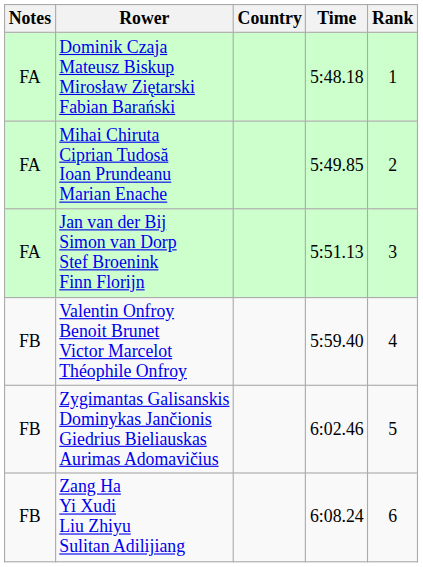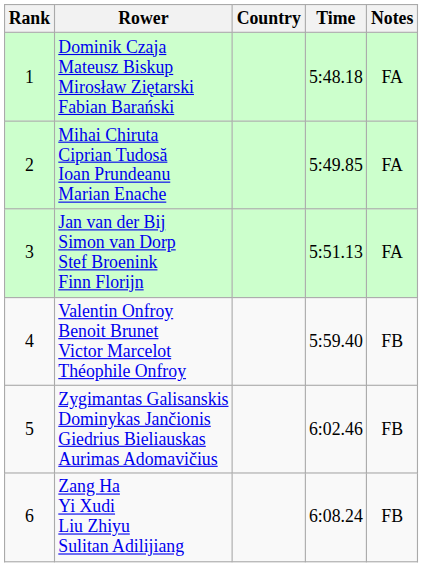 <table class="wikitable" style="text-align:center">
 <tr>
-<th>Notes</th>
+<th>Rank</th>
 <th>Rower</th>
 <th>Country</th>
 <th>Time</th>
-<th>Rank</th>
+<th>Notes</th>
 </tr>
 <tr bgcolor=ccffcc>
-<td>FA</td>
+<td>1</td>
 <td align="left"><a href='#'>Dominik Czaja</a><br><a href='#'>Mateusz Biskup</a><br><a href='#'>Mirosław Ziętarski</a><br><a href='#'>Fabian Barański</a></td>
 <td align="left"></td>
 <td>5:48.18</td>
-<td>1</td>
+<td>FA</td>
 </tr>
 <tr bgcolor=ccffcc>
-<td>FA</td>
+<td>2</td>
 <td align="left"><a href='#'>Mihai Chiruta</a><br><a href='#'>Ciprian Tudosă</a><br><a href='#'>Ioan Prundeanu</a><br><a href='#'>Marian Enache</a></td>
 <td align="left"></td>
 <td>5:49.85</td>
-<td>2</td>
+<td>FA</td>
 </tr>
 <tr bgcolor=ccffcc>
-<td>FA</td>
+<td>3</td>
 <td align="left"><a href='#'>Jan van der Bij</a><br><a href='#'>Simon van Dorp</a><br><a href='#'>Stef Broenink</a><br><a href='#'>Finn Florijn</a></td>
 <td align="left"></td>
 <td>5:51.13</td>
-<td>3</td>
+<td>FA</td>
 </tr>
 <tr>
-<td>FB</td>
+<td>4</td>
 <td align="left"><a href='#'>Valentin Onfroy</a><br><a href='#'>Benoit Brunet</a><br><a href='#'>Victor Marcelot</a><br><a href='#'>Théophile Onfroy</a></td>
 <td align="left"></td>
 <td>5:59.40</td>
-<td>4</td>
+<td>FB</td>
 </tr>
 <tr>
-<td>FB</td>
+<td>5</td>
 <td align="left"><a href='#'>Zygimantas Galisanskis</a><br><a href='#'>Dominykas Jančionis</a><br><a href='#'>Giedrius Bieliauskas</a><br><a href='#'>Aurimas Adomavičius</a></td>
 <td align="left"></td>
 <td>6:02.46</td>
-<td>5</td>
+<td>FB</td>
 </tr>
 <tr>
-<td>FB</td>
+<td>6</td>
 <td align="left"><a href='#'>Zang Ha</a><br><a href='#'>Yi Xudi</a><br><a href='#'>Liu Zhiyu</a><br><a href='#'>Sulitan Adilijiang</a></td>
 <td align="left"></td>
 <td>6:08.24</td>
-<td>6</td>
+<td>FB</td>
 </tr>
 </table>
